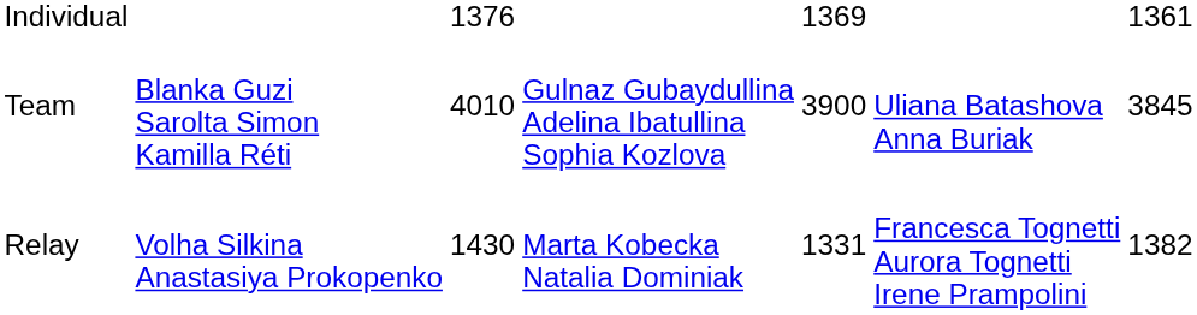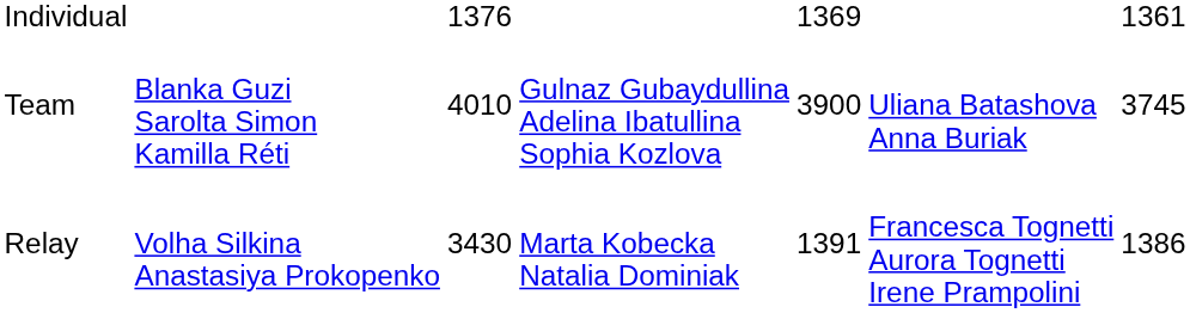 <table>
 <tr>
 <td>Individual</td>
 <td></td>
 <td>1376</td>
 <td></td>
 <td>1369</td>
 <td></td>
 <td>1361</td>
 </tr>
 <tr>
 <td>Team</td>
 <td><br><a href='#'>Blanka Guzi</a><br><a href='#'>Sarolta Simon</a><br><a href='#'>Kamilla Réti</a></td>
 <td>4010</td>
 <td><br><a href='#'>Gulnaz Gubaydullina</a><br><a href='#'>Adelina Ibatullina</a><br><a href='#'>Sophia Kozlova</a></td>
 <td>3900</td>
 <td><br><a href='#'>Uliana Batashova</a><br><a href='#'>Anna Buriak</a></td>
-<td>3845</td>
+<td>3745</td>
 </tr>
 <tr>
 <td>Relay</td>
 <td><br><a href='#'>Volha Silkina</a><br><a href='#'>Anastasiya Prokopenko</a></td>
-<td>1430</td>
+<td>3430</td>
 <td><br><a href='#'>Marta Kobecka</a><br><a href='#'>Natalia Dominiak</a></td>
-<td>1331</td>
+<td>1391</td>
 <td><br><a href='#'>Francesca Tognetti</a><br><a href='#'>Aurora Tognetti</a><br><a href='#'>Irene Prampolini</a></td>
-<td>1382</td>
+<td>1386</td>
 </tr>
 </table>
